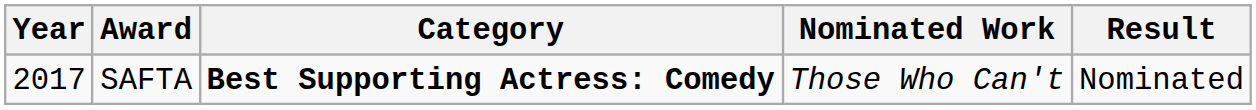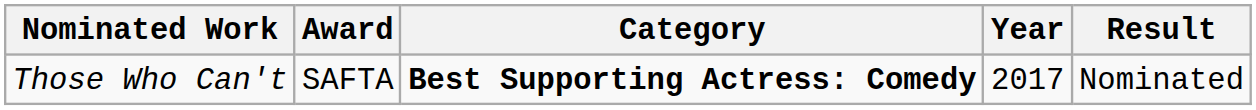 <table class="wikitable">
 <tr>
-<th>Year</th>
+<th>Nominated Work</th>
 <th>Award</th>
 <th>Category</th>
-<th>Nominated Work</th>
+<th>Year</th>
 <th>Result</th>
 </tr>
 <tr>
-<td>2017</td>
+<td><em>Those Who Can't</em></td>
 <td>SAFTA</td>
 <td><strong>Best Supporting Actress: Comedy</strong></td>
-<td><em>Those Who Can't</em></td>
+<td>2017</td>
 <td>Nominated</td>
 </tr>
 </table>
